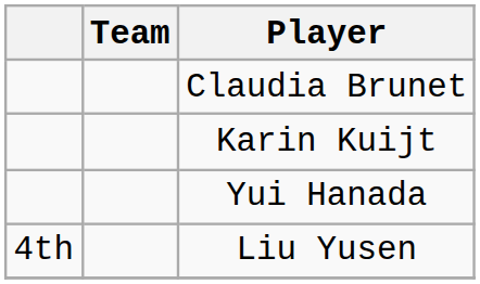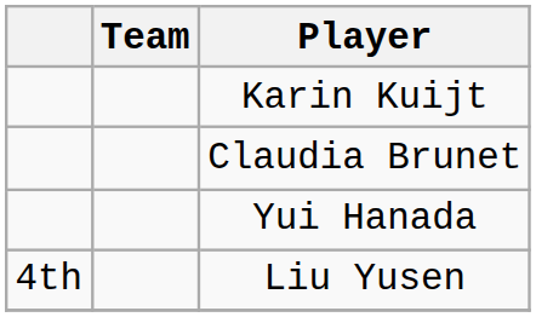 <table class="wikitable sortable" style="text-align:center">
 <tr>
 <th></th>
 <th>Team</th>
 <th>Player</th>
 </tr>
 <tr>
 <td></td>
 <td align=left></td>
-<td>Claudia Brunet</td>
+<td>Karin Kuijt</td>
 </tr>
 <tr>
 <td></td>
 <td align=left></td>
-<td>Karin Kuijt</td>
+<td>Claudia Brunet</td>
 </tr>
 <tr>
 <td></td>
 <td align=left></td>
 <td>Yui Hanada</td>
 </tr>
 <tr>
 <td>4th</td>
 <td align=left></td>
 <td>Liu Yusen</td>
 </tr>
 <tr>
 </tr>
 </table>
